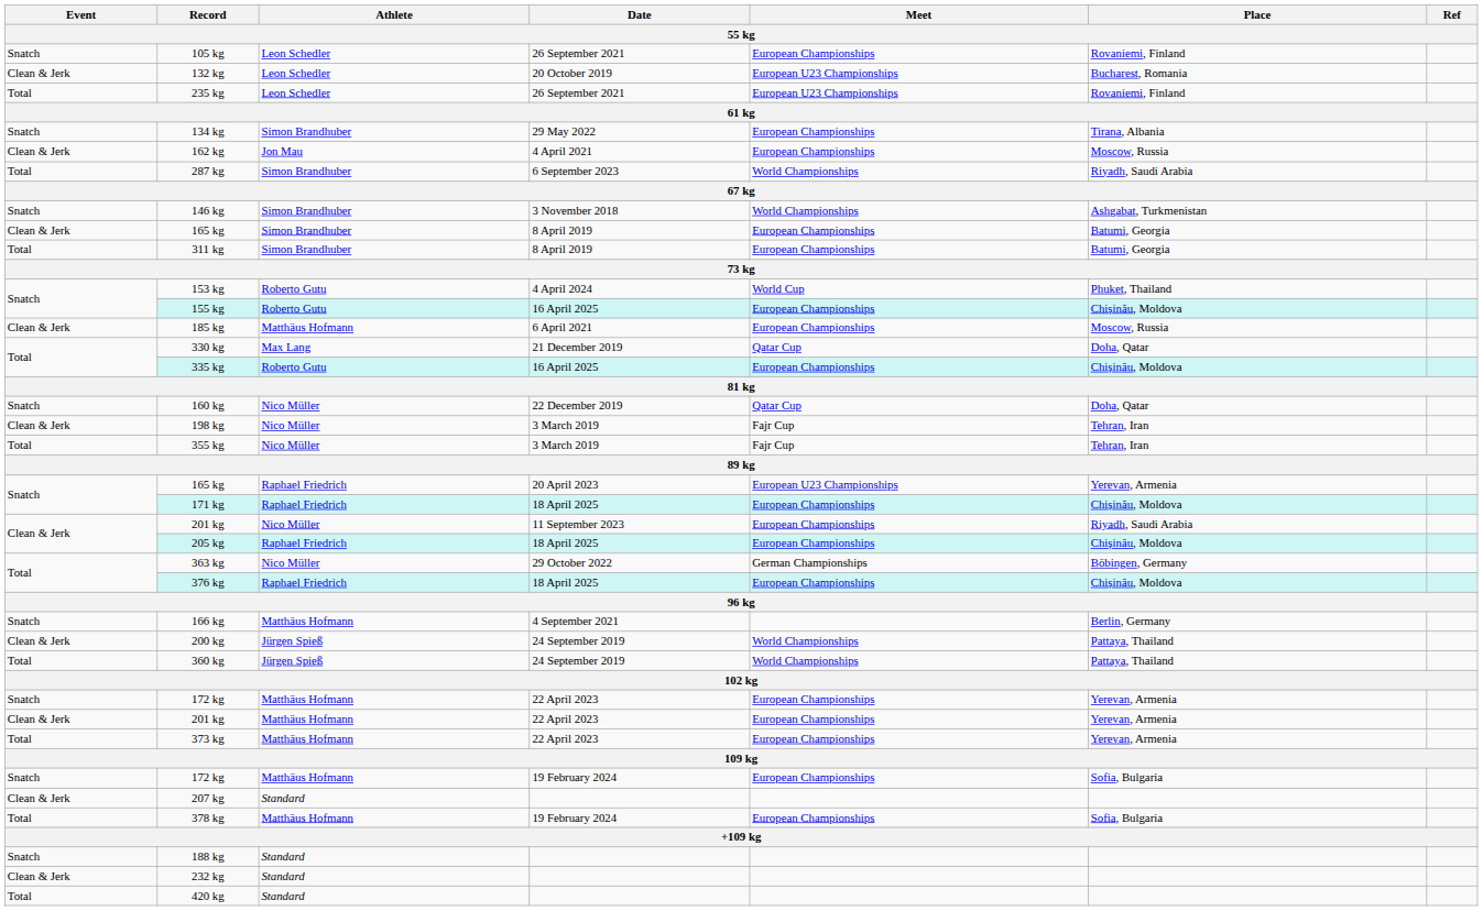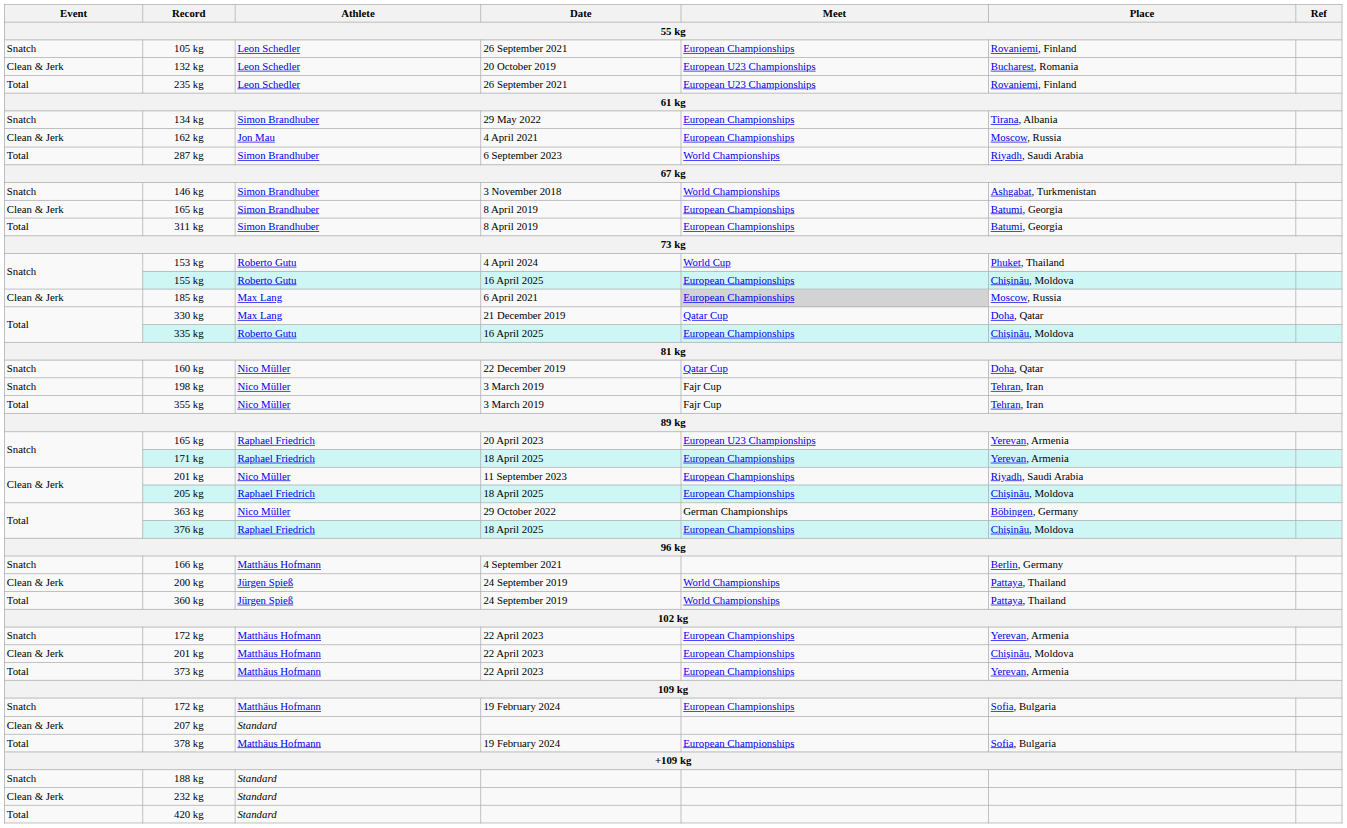 <table class="wikitable" style="font-size:95%; width: 95%;">
 <tr>
 <th width=9%>Event</th>
 <th width=6%>Record</th>
 <th width=16%>Athlete</th>
 <th width=13%>Date</th>
 <th width=20%>Meet</th>
 <th width=20%>Place</th>
 <th width=3%>Ref</th>
 </tr>
 <tr bgcolor="#DDDDDD">
 <th colspan="7">55 kg</th>
 </tr>
 <tr>
 <td>Snatch</td>
 <td align="center">105 kg</td>
 <td><a href='#'>Leon Schedler</a></td>
 <td>26 September 2021</td>
 <td><a href='#'>European Championships</a></td>
 <td><a href='#'>Rovaniemi</a>, Finland</td>
 <td></td>
 </tr>
 <tr>
 <td>Clean & Jerk</td>
 <td align="center">132 kg</td>
 <td><a href='#'>Leon Schedler</a></td>
 <td>20 October 2019</td>
 <td><a href='#'>European U23 Championships</a></td>
 <td><a href='#'>Bucharest</a>, Romania</td>
 <td></td>
 </tr>
 <tr>
 <td>Total</td>
 <td align="center">235 kg</td>
 <td><a href='#'>Leon Schedler</a></td>
 <td>26 September 2021</td>
 <td><a href='#'>European U23 Championships</a></td>
 <td><a href='#'>Rovaniemi</a>, Finland</td>
 <td></td>
 </tr>
 <tr bgcolor="#DDDDDD">
 <th colspan="7">61 kg</th>
 </tr>
 <tr>
 <td>Snatch</td>
 <td align="center">134 kg</td>
 <td><a href='#'>Simon Brandhuber</a></td>
 <td>29 May 2022</td>
 <td><a href='#'>European Championships</a></td>
 <td><a href='#'>Tirana</a>, Albania</td>
 <td></td>
 </tr>
 <tr>
 <td>Clean & Jerk</td>
 <td align="center">162 kg</td>
 <td><a href='#'>Jon Mau</a></td>
 <td>4 April 2021</td>
 <td><a href='#'>European Championships</a></td>
 <td><a href='#'>Moscow</a>, Russia</td>
 <td></td>
 </tr>
 <tr>
 <td>Total</td>
 <td align=center>287 kg</td>
 <td><a href='#'>Simon Brandhuber</a></td>
 <td>6 September 2023</td>
 <td><a href='#'>World Championships</a></td>
 <td><a href='#'>Riyadh</a>, Saudi Arabia</td>
 <td></td>
 </tr>
 <tr bgcolor="#DDDDDD">
 <th colspan="7">67 kg</th>
 </tr>
 <tr>
 <td>Snatch</td>
 <td align="center">146 kg</td>
 <td><a href='#'>Simon Brandhuber</a></td>
 <td>3 November 2018</td>
 <td><a href='#'>World Championships</a></td>
 <td><a href='#'>Ashgabat</a>, Turkmenistan</td>
 <td></td>
 </tr>
 <tr>
 <td>Clean & Jerk</td>
 <td align="center">165 kg</td>
 <td><a href='#'>Simon Brandhuber</a></td>
 <td>8 April 2019</td>
 <td><a href='#'>European Championships</a></td>
 <td><a href='#'>Batumi</a>, Georgia</td>
 <td></td>
 </tr>
 <tr>
 <td>Total</td>
 <td align="center">311 kg</td>
 <td><a href='#'>Simon Brandhuber</a></td>
 <td>8 April 2019</td>
 <td><a href='#'>European Championships</a></td>
 <td><a href='#'>Batumi</a>, Georgia</td>
 <td></td>
 </tr>
 <tr bgcolor="#DDDDDD">
 <th colspan="7">73 kg</th>
 </tr>
 <tr>
 <td rowspan=2>Snatch</td>
 <td align=center>153 kg</td>
 <td><a href='#'>Roberto Gutu</a></td>
 <td>4 April 2024</td>
 <td><a href='#'>World Cup</a></td>
 <td><a href='#'>Phuket</a>, Thailand</td>
 <td></td>
 </tr>
 <tr bgcolor=#CEF6F5>
 <td align=center>155 kg</td>
 <td><a href='#'>Roberto Gutu</a></td>
 <td>16 April 2025</td>
 <td><a href='#'>European Championships</a></td>
 <td><a href='#'>Chișinău</a>, Moldova</td>
 <td></td>
 </tr>
 <tr>
 <td>Clean & Jerk</td>
 <td align="center">185 kg</td>
-<td><a href='#'>Matthäus Hofmann</a></td>
+<td><a href='#'>Max Lang</a></td>
 <td>6 April 2021</td>
-<td><a href='#'>European Championships</a></td>
+<td style="background: lightgrey;"><a href='#'>European Championships</a></td>
 <td><a href='#'>Moscow</a>, Russia</td>
 <td></td>
 </tr>
 <tr>
 <td rowspan=2>Total</td>
 <td align="center">330 kg</td>
 <td><a href='#'>Max Lang</a></td>
 <td>21 December 2019</td>
 <td><a href='#'>Qatar Cup</a></td>
 <td><a href='#'>Doha</a>, Qatar</td>
 <td></td>
 </tr>
 <tr bgcolor=#CEF6F5>
 <td align=center>335 kg</td>
 <td><a href='#'>Roberto Gutu</a></td>
 <td>16 April 2025</td>
 <td><a href='#'>European Championships</a></td>
 <td><a href='#'>Chișinău</a>, Moldova</td>
 <td></td>
 </tr>
 <tr bgcolor="#DDDDDD">
 <th colspan="7">81 kg</th>
 </tr>
 <tr>
 <td>Snatch</td>
 <td align="center">160 kg</td>
 <td><a href='#'>Nico Müller</a></td>
 <td>22 December 2019</td>
 <td><a href='#'>Qatar Cup</a></td>
 <td><a href='#'>Doha</a>, Qatar</td>
 <td></td>
 </tr>
 <tr>
-<td>Clean & Jerk</td>
+<td>Snatch</td>
 <td align="center">198 kg</td>
 <td><a href='#'>Nico Müller</a></td>
 <td>3 March 2019</td>
 <td>Fajr Cup</td>
 <td><a href='#'>Tehran</a>, Iran</td>
 <td></td>
 </tr>
 <tr>
 <td>Total</td>
 <td align="center">355 kg</td>
 <td><a href='#'>Nico Müller</a></td>
 <td>3 March 2019</td>
 <td>Fajr Cup</td>
 <td><a href='#'>Tehran</a>, Iran</td>
 <td></td>
 </tr>
 <tr bgcolor="#DDDDDD">
 <th colspan="7">89 kg</th>
 </tr>
 <tr>
 <td rowspan=2>Snatch</td>
 <td align=center>165 kg</td>
 <td><a href='#'>Raphael Friedrich</a></td>
 <td>20 April 2023</td>
 <td><a href='#'>European U23 Championships</a></td>
 <td><a href='#'>Yerevan</a>, Armenia</td>
 <td></td>
 </tr>
 <tr bgcolor=#CEF6F5>
 <td align=center>171 kg</td>
 <td><a href='#'>Raphael Friedrich</a></td>
 <td>18 April 2025</td>
 <td><a href='#'>European Championships</a></td>
-<td><a href='#'>Chișinău</a>, Moldova</td>
+<td><a href='#'>Yerevan</a>, Armenia</td>
 <td></td>
 </tr>
 <tr>
 <td rowspan=2>Clean & Jerk</td>
 <td align=center>201 kg</td>
 <td><a href='#'>Nico Müller</a></td>
 <td>11 September 2023</td>
 <td><a href='#'>European Championships</a></td>
 <td><a href='#'>Riyadh</a>, Saudi Arabia</td>
 <td></td>
 </tr>
 <tr bgcolor=#CEF6F5>
 <td align=center>205 kg</td>
 <td><a href='#'>Raphael Friedrich</a></td>
 <td>18 April 2025</td>
 <td><a href='#'>European Championships</a></td>
 <td><a href='#'>Chișinău</a>, Moldova</td>
 <td></td>
 </tr>
 <tr>
 <td rowspan=2>Total</td>
 <td align=center>363 kg</td>
 <td><a href='#'>Nico Müller</a></td>
 <td>29 October 2022</td>
 <td>German Championships</td>
 <td><a href='#'>Böbingen</a>, Germany</td>
 <td></td>
 </tr>
 <tr bgcolor=#CEF6F5>
 <td align=center>376 kg</td>
 <td><a href='#'>Raphael Friedrich</a></td>
 <td>18 April 2025</td>
 <td><a href='#'>European Championships</a></td>
 <td><a href='#'>Chișinău</a>, Moldova</td>
 <td></td>
 </tr>
 <tr bgcolor="#DDDDDD">
 <th colspan="7">96 kg</th>
 </tr>
 <tr>
 <td>Snatch</td>
 <td align="center">166 kg</td>
 <td><a href='#'>Matthäus Hofmann</a></td>
 <td>4 September 2021</td>
 <td></td>
 <td><a href='#'>Berlin</a>, Germany</td>
 <td></td>
 </tr>
 <tr>
 <td>Clean & Jerk</td>
 <td align="center">200 kg</td>
 <td><a href='#'>Jürgen Spieß</a></td>
 <td>24 September 2019</td>
 <td><a href='#'>World Championships</a></td>
 <td><a href='#'>Pattaya</a>, Thailand</td>
 <td></td>
 </tr>
 <tr>
 <td>Total</td>
 <td align="center">360 kg</td>
 <td><a href='#'>Jürgen Spieß</a></td>
 <td>24 September 2019</td>
 <td><a href='#'>World Championships</a></td>
 <td><a href='#'>Pattaya</a>, Thailand</td>
 <td></td>
 </tr>
 <tr bgcolor="#DDDDDD">
 <th colspan="7">102 kg</th>
 </tr>
 <tr>
 <td>Snatch</td>
 <td align=center>172 kg</td>
 <td><a href='#'>Matthäus Hofmann</a></td>
 <td>22 April 2023</td>
 <td><a href='#'>European Championships</a></td>
 <td><a href='#'>Yerevan</a>, Armenia</td>
 <td></td>
 </tr>
 <tr>
 <td>Clean & Jerk</td>
 <td align=center>201 kg</td>
 <td><a href='#'>Matthäus Hofmann</a></td>
 <td>22 April 2023</td>
 <td><a href='#'>European Championships</a></td>
-<td><a href='#'>Yerevan</a>, Armenia</td>
+<td><a href='#'>Chișinău</a>, Moldova</td>
 <td></td>
 </tr>
 <tr>
 <td>Total</td>
 <td align=center>373 kg</td>
 <td><a href='#'>Matthäus Hofmann</a></td>
 <td>22 April 2023</td>
 <td><a href='#'>European Championships</a></td>
 <td><a href='#'>Yerevan</a>, Armenia</td>
 <td></td>
 </tr>
 <tr bgcolor="#DDDDDD">
 <th colspan="7">109 kg</th>
 </tr>
 <tr>
 <td>Snatch</td>
 <td align="center">172 kg</td>
 <td><a href='#'>Matthäus Hofmann</a></td>
 <td>19 February 2024</td>
 <td><a href='#'>European Championships</a></td>
 <td><a href='#'>Sofia</a>, Bulgaria</td>
 <td></td>
 </tr>
 <tr>
 <td>Clean & Jerk</td>
 <td align="center">207 kg</td>
 <td><em>Standard</em></td>
 <td></td>
 <td></td>
 <td></td>
 <td></td>
 </tr>
 <tr>
 <td>Total</td>
 <td align="center">378 kg</td>
 <td><a href='#'>Matthäus Hofmann</a></td>
 <td>19 February 2024</td>
 <td><a href='#'>European Championships</a></td>
 <td><a href='#'>Sofia</a>, Bulgaria</td>
 <td></td>
 </tr>
 <tr bgcolor="#DDDDDD">
 <th colspan="7">+109 kg</th>
 </tr>
 <tr>
 <td>Snatch</td>
 <td align="center">188 kg</td>
 <td><em>Standard</em></td>
 <td></td>
 <td></td>
 <td></td>
 <td></td>
 </tr>
 <tr>
 <td>Clean & Jerk</td>
 <td align="center">232 kg</td>
 <td><em>Standard</em></td>
 <td></td>
 <td></td>
 <td></td>
 <td></td>
 </tr>
 <tr>
 <td>Total</td>
 <td align="center">420 kg</td>
 <td><em>Standard</em></td>
 <td></td>
 <td></td>
 <td></td>
 <td></td>
 </tr>
 </table>
